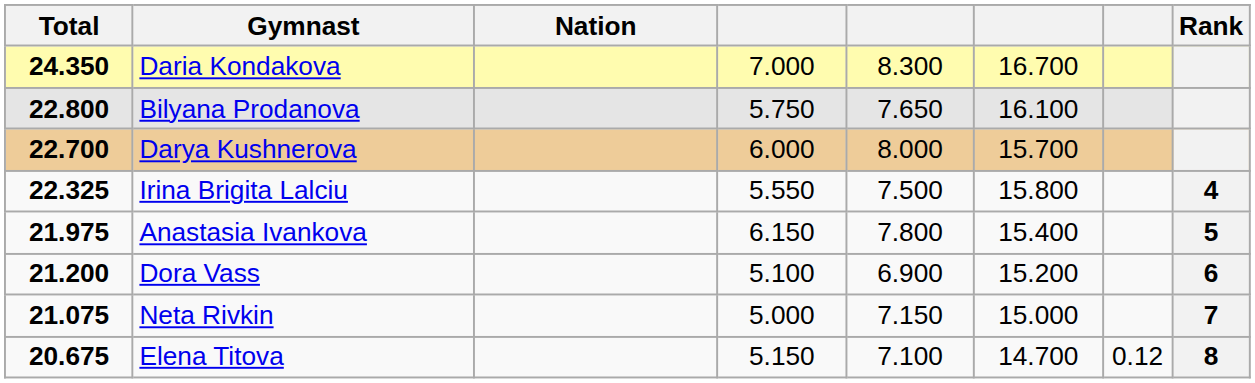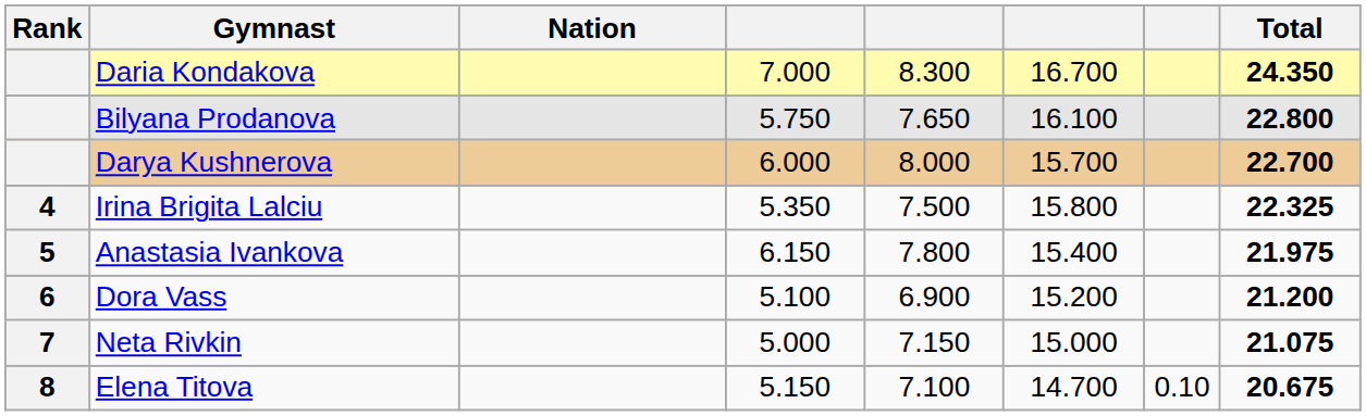 <table class="wikitable sortable" style="text-align:center; font-size:85%">
 <tr>
-<th ! scope="col" style="width:60px;">Total</th>
+<th scope="col" style="width:20px;">Rank</th>
 <th ! scope="col" style="width:170px;">Gymnast</th>
 <th ! scope="col" style="width:120px;">Nation</th>
 <th ! scope="col" style="width:60px;"></th>
 <th ! scope="col" style="width:60px;"></th>
 <th ! scope="col" style="width:60px;"></th>
 <th ! scope="col" style="width:30px;"></th>
-<th scope="col" style="width:20px;">Rank</th>
+<th ! scope="col" style="width:60px;">Total</th>
 </tr>
 <tr style="background:#fffcaf;">
-<td><strong>24.350</strong></td>
+<th scope=row style="text-align:center"></th>
 <td align=left><a href='#'>Daria Kondakova</a></td>
 <td style="text-align:left;"></td>
 <td>7.000</td>
 <td>8.300</td>
 <td>16.700</td>
 <td></td>
-<th scope=row style="text-align:center"></th>
+<td><strong>24.350</strong></td>
 </tr>
 <tr style="background:#e5e5e5;">
-<td><strong>22.800</strong></td>
+<th scope=row style="text-align:center"></th>
 <td align=left><a href='#'>Bilyana Prodanova</a></td>
 <td style="text-align:left;"></td>
 <td>5.750</td>
 <td>7.650</td>
 <td>16.100</td>
 <td></td>
-<th scope=row style="text-align:center"></th>
+<td><strong>22.800</strong></td>
 </tr>
 <tr style="background:#ec9;">
-<td><strong>22.700</strong></td>
+<th scope=row style="text-align:center"></th>
 <td align=left><a href='#'>Darya Kushnerova</a></td>
 <td style="text-align:left;"></td>
 <td>6.000</td>
 <td>8.000</td>
 <td>15.700</td>
 <td></td>
-<th scope=row style="text-align:center"></th>
+<td><strong>22.700</strong></td>
 </tr>
 <tr>
-<td><strong>22.325</strong></td>
+<th scope=row style="text-align:center">4</th>
 <td align=left><a href='#'>Irina Brigita Lalciu</a></td>
 <td style="text-align:left;"></td>
-<td>5.550</td>
+<td>5.350</td>
 <td>7.500</td>
 <td>15.800</td>
 <td></td>
-<th scope=row style="text-align:center">4</th>
+<td><strong>22.325</strong></td>
 </tr>
 <tr>
-<td><strong>21.975</strong></td>
+<th scope=row style="text-align:center">5</th>
 <td align=left><a href='#'>Anastasia Ivankova</a></td>
 <td style="text-align:left;"></td>
 <td>6.150</td>
 <td>7.800</td>
 <td>15.400</td>
 <td></td>
-<th scope=row style="text-align:center">5</th>
+<td><strong>21.975</strong></td>
 </tr>
 <tr>
-<td><strong>21.200</strong></td>
+<th scope=row style="text-align:center">6</th>
 <td align=left><a href='#'>Dora Vass</a></td>
 <td style="text-align:left;"></td>
 <td>5.100</td>
 <td>6.900</td>
 <td>15.200</td>
 <td></td>
-<th scope=row style="text-align:center">6</th>
+<td><strong>21.200</strong></td>
 </tr>
 <tr>
-<td><strong>21.075</strong></td>
+<th scope=row style="text-align:center">7</th>
 <td align=left><a href='#'>Neta Rivkin</a></td>
 <td style="text-align:left;"></td>
 <td>5.000</td>
 <td>7.150</td>
 <td>15.000</td>
 <td></td>
-<th scope=row style="text-align:center">7</th>
+<td><strong>21.075</strong></td>
 </tr>
 <tr>
-<td><strong>20.675</strong></td>
+<th scope=row style="text-align:center">8</th>
 <td align=left><a href='#'>Elena Titova</a></td>
 <td style="text-align:left;"></td>
 <td>5.150</td>
 <td>7.100</td>
 <td>14.700</td>
-<td>0.12</td>
-<th scope=row style="text-align:center">8</th>
+<td>0.10</td>
+<td><strong>20.675</strong></td>
 </tr>
 </table>
